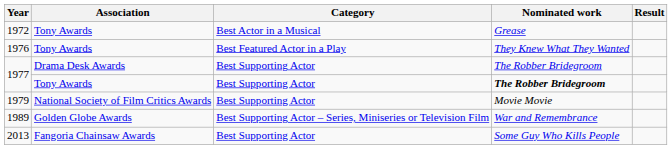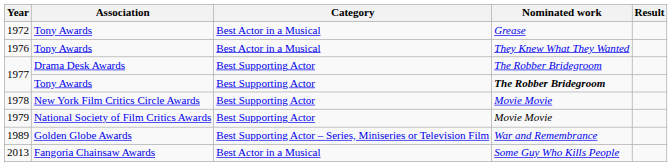 <table class="wikitable sortable">
 <tr>
 <th>Year</th>
 <th>Association</th>
 <th>Category</th>
 <th>Nominated work</th>
 <th>Result</th>
 </tr>
 <tr>
 <td>1972</td>
 <td><a href='#'>Tony Awards</a></td>
 <td><a href='#'>Best Actor in a Musical</a></td>
 <td><em><a href='#'>Grease</a></em></td>
 <td></td>
 </tr>
 <tr>
 <td>1976</td>
 <td><a href='#'>Tony Awards</a></td>
-<td><a href='#'>Best Featured Actor in a Play</a></td>
+<td><a href='#'>Best Actor in a Musical</a></td>
 <td><em><a href='#'>They Knew What They Wanted</a></em></td>
 <td></td>
 </tr>
 <tr>
 <td rowspan="2">1977</td>
 <td><a href='#'>Drama Desk Awards</a></td>
 <td><a href='#'>Best Supporting Actor</a></td>
 <td><em><a href='#'>The Robber Bridegroom</a></em></td>
 <td></td>
 </tr>
 <tr>
 <td><a href='#'>Tony Awards</a></td>
 <td><a href='#'>Best Supporting Actor</a></td>
 <td><strong><em>The Robber Bridegroom</em></strong></td>
+<td></td>
+</tr>
+<tr>
+<td>1978</td>
+<td><a href='#'>New York Film Critics Circle Awards</a></td>
+<td><a href='#'>Best Supporting Actor</a></td>
+<td><em><a href='#'>Movie Movie</a></em></td>
 <td></td>
 </tr>
 <tr>
 <td>1979</td>
 <td><a href='#'>National Society of Film Critics Awards</a></td>
 <td><a href='#'>Best Supporting Actor</a></td>
 <td><em>Movie Movie</em></td>
 <td></td>
 </tr>
 <tr>
 <td>1989</td>
 <td><a href='#'>Golden Globe Awards</a></td>
 <td><a href='#'>Best Supporting Actor – Series, Miniseries or Television Film</a></td>
 <td><em><a href='#'>War and Remembrance</a></em></td>
 <td></td>
 </tr>
 <tr>
 <td>2013</td>
 <td><a href='#'>Fangoria Chainsaw Awards</a></td>
-<td><a href='#'>Best Supporting Actor</a></td>
+<td><a href='#'>Best Actor in a Musical</a></td>
 <td><em><a href='#'>Some Guy Who Kills People</a></em></td>
 <td></td>
 </tr>
 </table>
